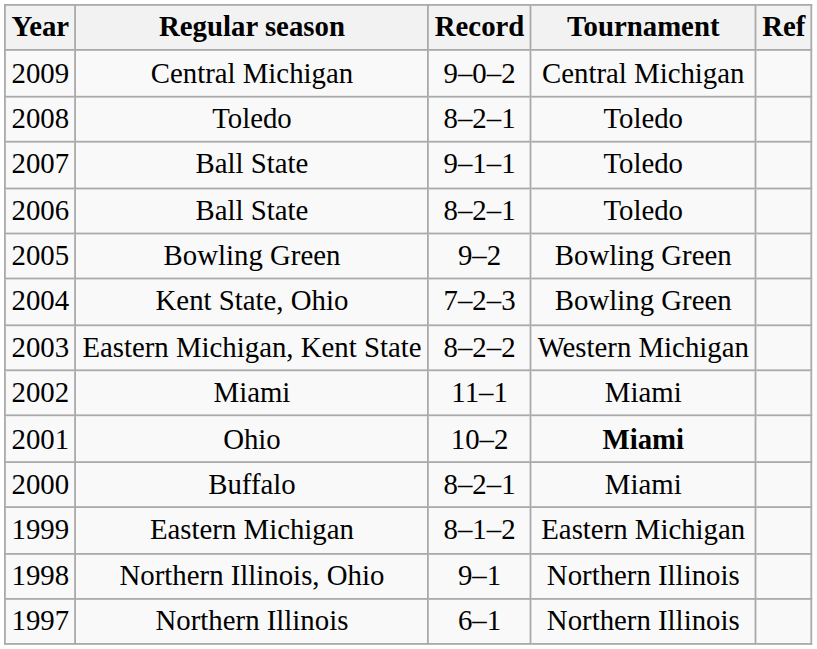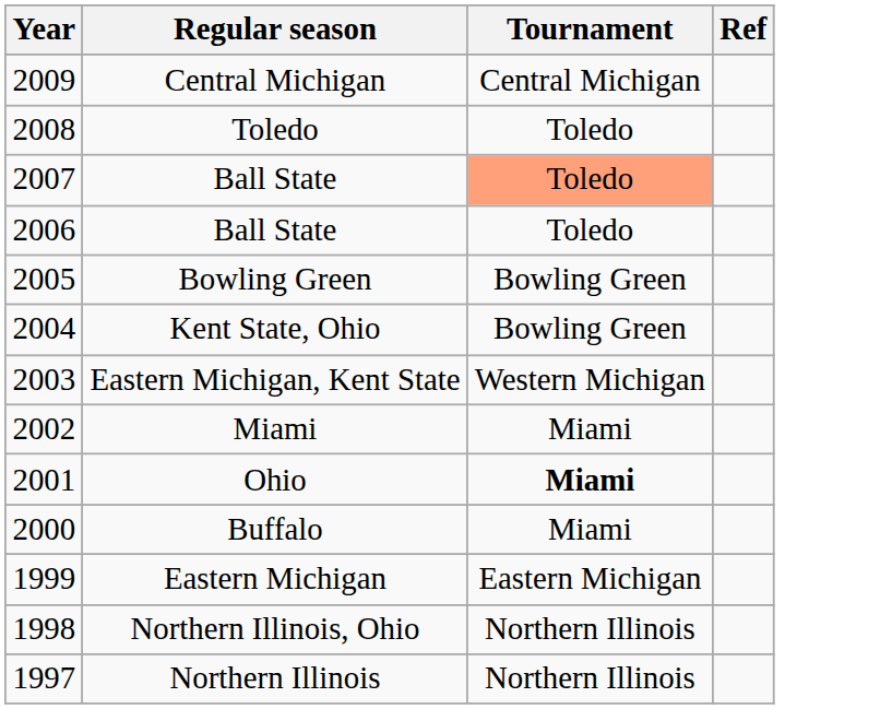 <table class="wikitable" style="text-align:center" cellpadding=2 cellspacing=2>
 <tr>
 <th>Year</th>
 <th>Regular season</th>
-<th>Record</th>
 <th>Tournament</th>
 <th>Ref</th>
 </tr>
 <tr>
 <td>2009</td>
 <td>Central Michigan</td>
-<td>9–0–2</td>
 <td>Central Michigan</td>
 <td></td>
 </tr>
 <tr>
 <td>2008</td>
 <td>Toledo</td>
-<td>8–2–1</td>
 <td>Toledo</td>
 <td></td>
 </tr>
 <tr>
 <td>2007</td>
 <td>Ball State</td>
-<td>9–1–1</td>
-<td>Toledo</td>
+<td style="background: lightsalmon;">Toledo</td>
 <td></td>
 </tr>
 <tr>
 <td>2006</td>
 <td>Ball State</td>
-<td>8–2–1</td>
 <td>Toledo</td>
 <td></td>
 </tr>
 <tr>
 <td>2005</td>
 <td>Bowling Green</td>
-<td>9–2</td>
 <td>Bowling Green</td>
 <td></td>
 </tr>
 <tr>
 <td>2004</td>
 <td>Kent State, Ohio</td>
-<td>7–2–3</td>
 <td>Bowling Green</td>
 <td></td>
 </tr>
 <tr>
 <td>2003</td>
 <td>Eastern Michigan, Kent State</td>
-<td>8–2–2</td>
 <td>Western Michigan</td>
 <td></td>
 </tr>
 <tr>
 <td>2002</td>
 <td>Miami</td>
-<td>11–1</td>
 <td>Miami</td>
 <td></td>
 </tr>
 <tr>
 <td>2001</td>
 <td>Ohio</td>
-<td>10–2</td>
 <td><strong>Miami</strong></td>
 <td></td>
 </tr>
 <tr>
 <td>2000</td>
 <td>Buffalo</td>
-<td>8–2–1</td>
 <td>Miami</td>
 <td></td>
 </tr>
 <tr>
 <td>1999</td>
 <td>Eastern Michigan</td>
-<td>8–1–2</td>
 <td>Eastern Michigan</td>
 <td></td>
 </tr>
 <tr>
 <td>1998</td>
 <td>Northern Illinois, Ohio</td>
-<td>9–1</td>
 <td>Northern Illinois</td>
 <td></td>
 </tr>
 <tr>
 <td>1997</td>
 <td>Northern Illinois</td>
-<td>6–1</td>
 <td>Northern Illinois</td>
 <td></td>
 </tr>
 </table>
